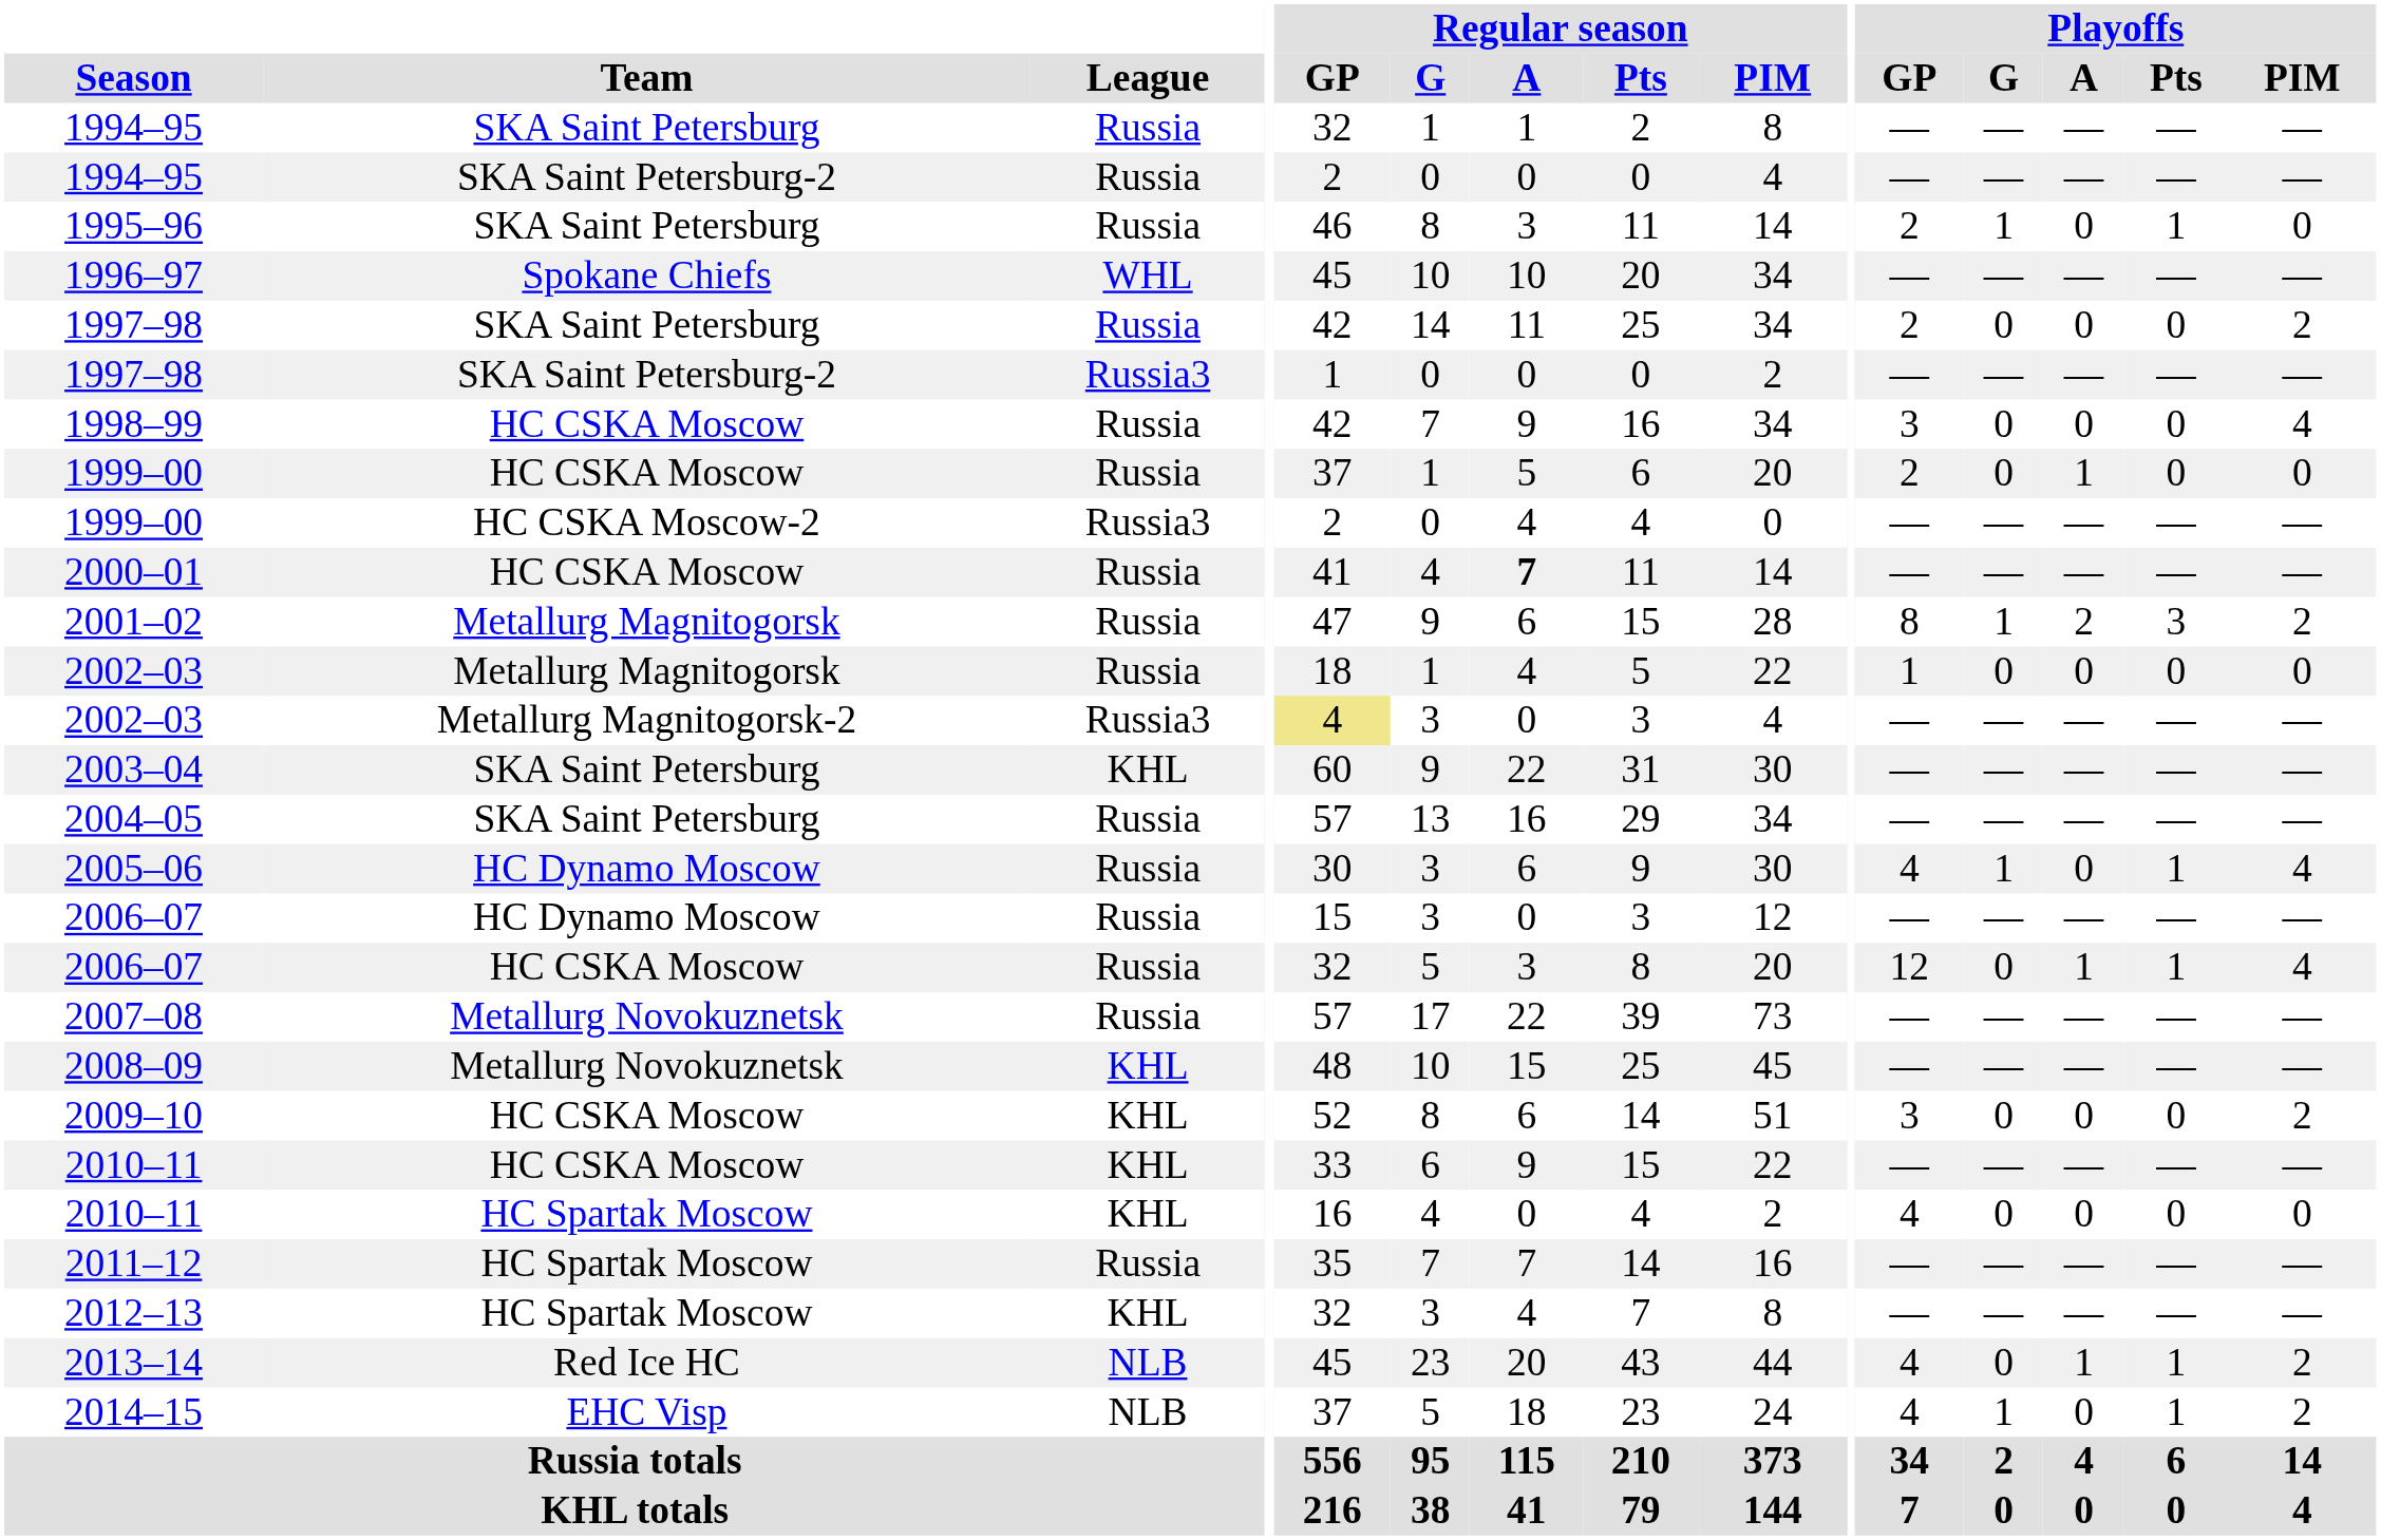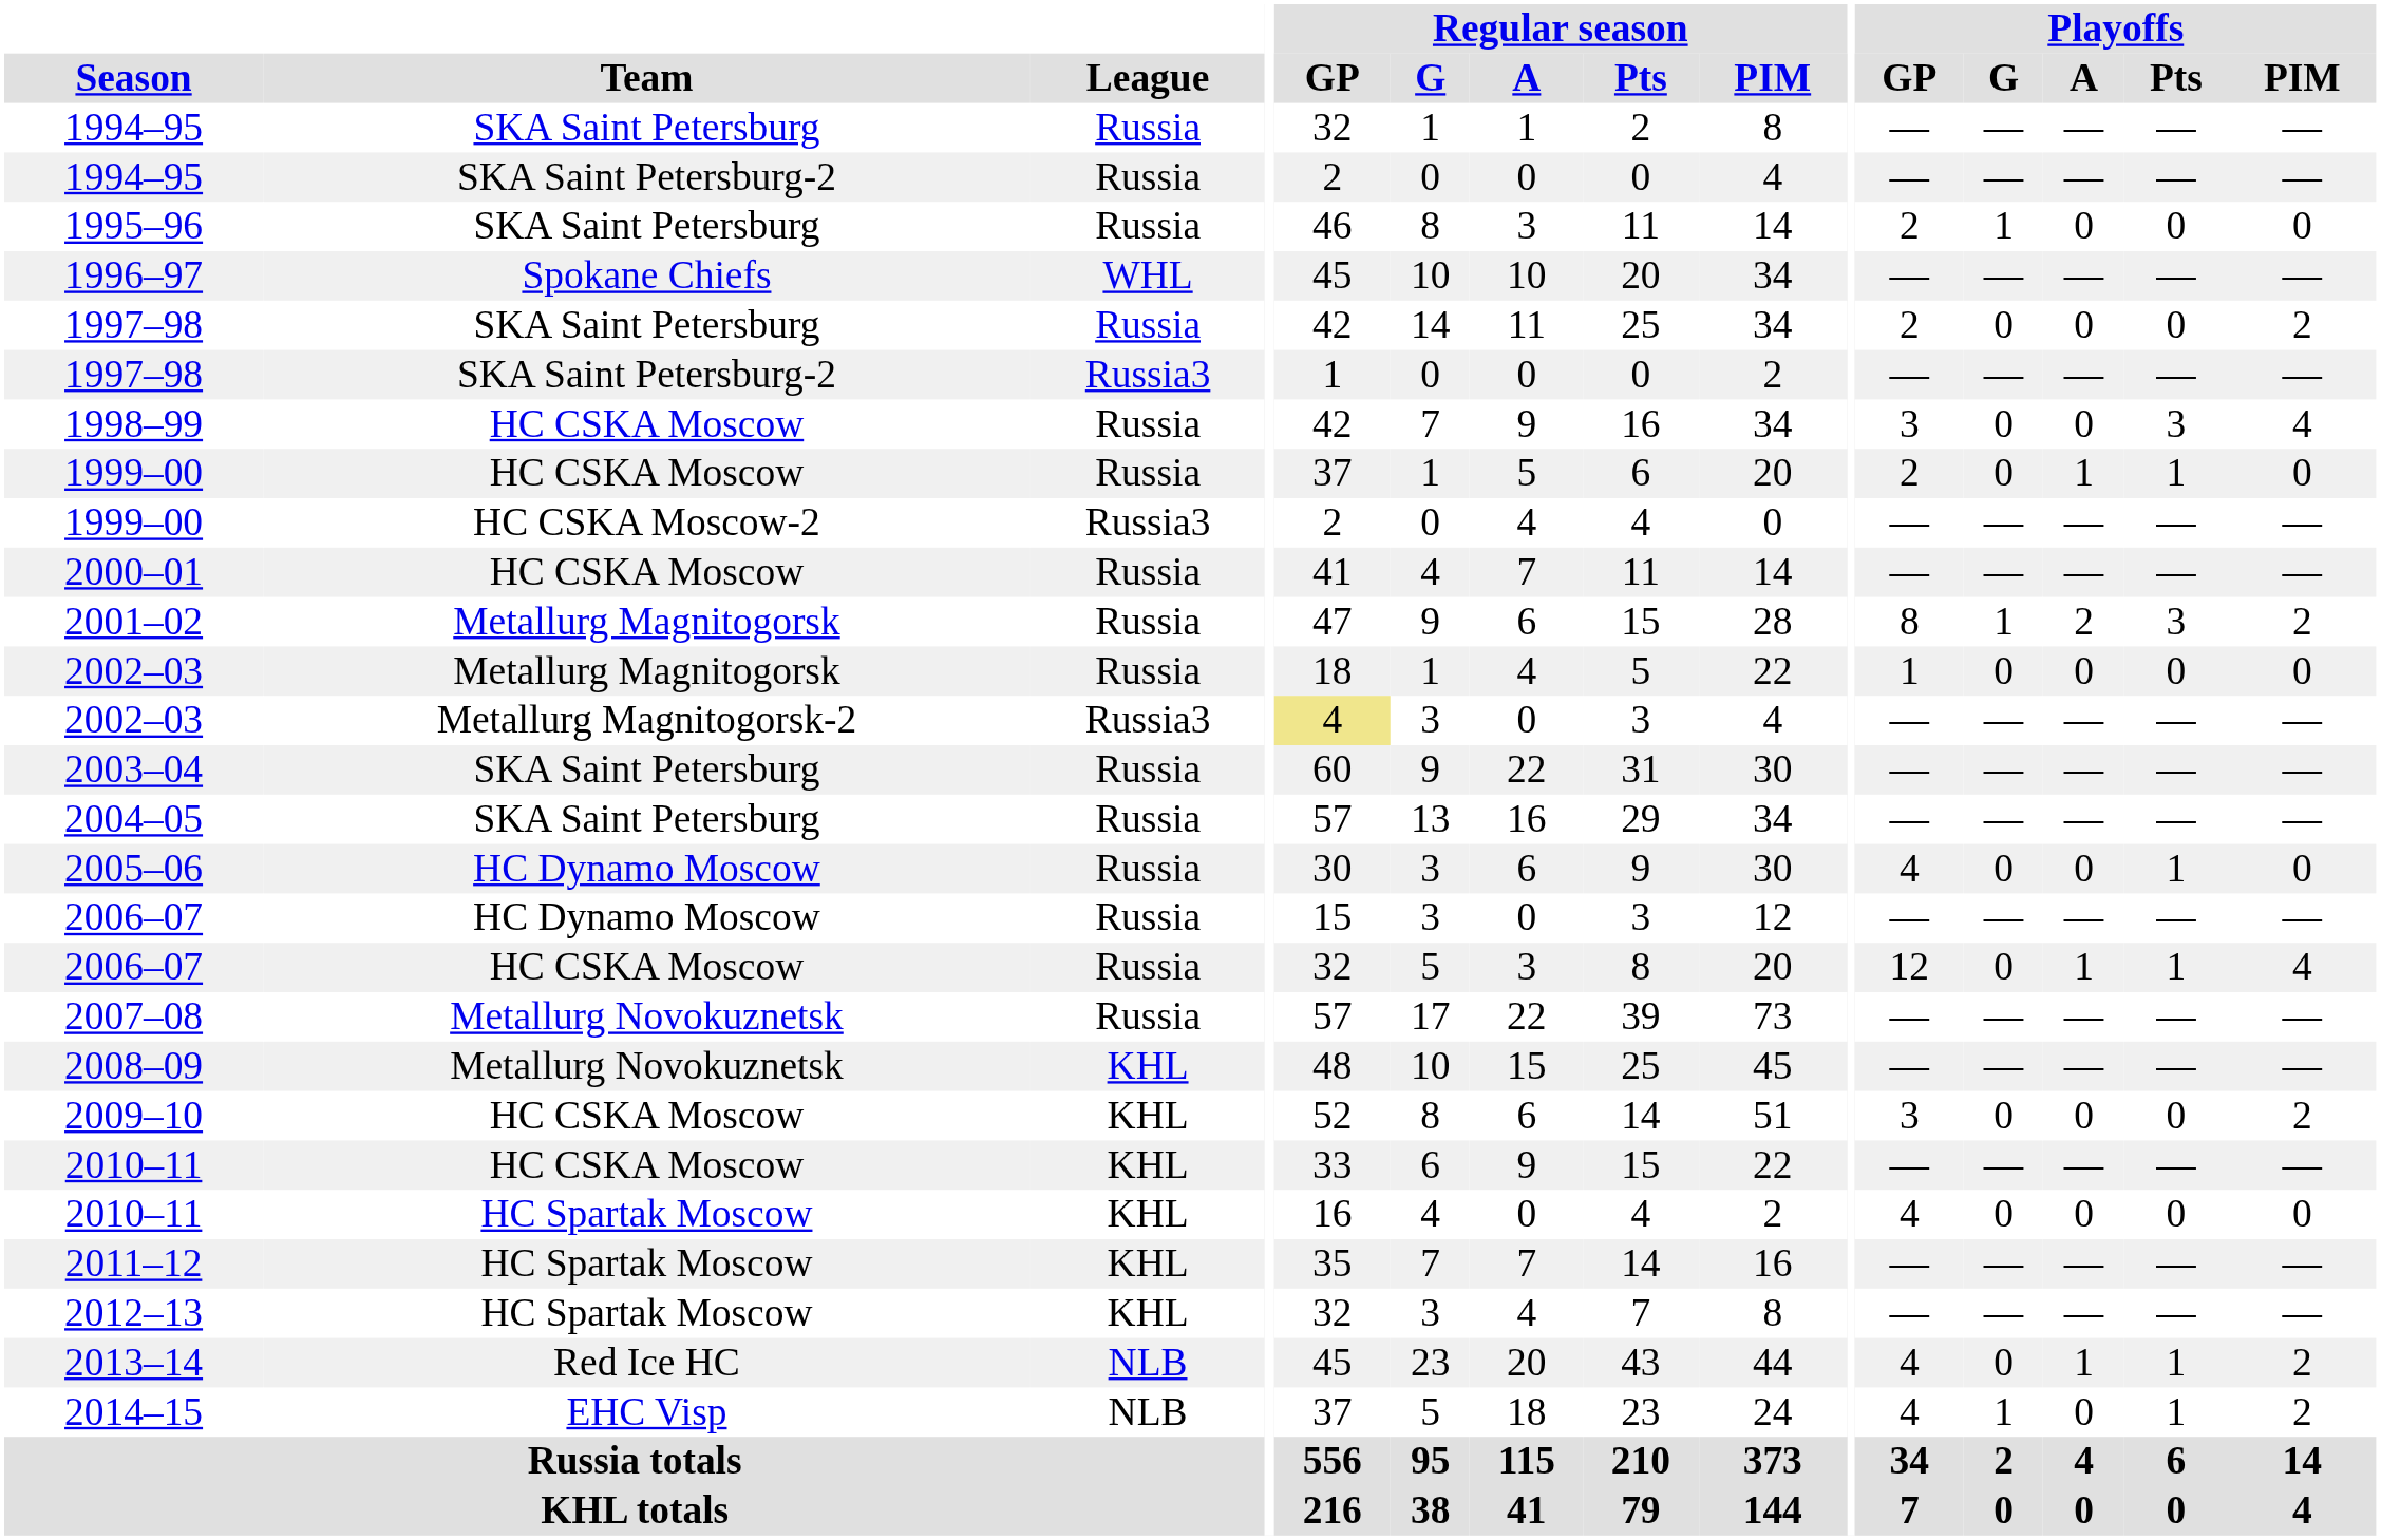 <table border="0" cellpadding="1" cellspacing="0" style="text-align:center; width:60em">
 <tr bgcolor="#e0e0e0">
 <th colspan="3" bgcolor="#ffffff"></th>
 <th rowspan="99" bgcolor="#ffffff"></th>
 <th colspan="5"><a href='#'>Regular season</a></th>
 <th rowspan="99" bgcolor="#ffffff"></th>
 <th colspan="5"><a href='#'>Playoffs</a></th>
 </tr>
 <tr bgcolor="#e0e0e0">
 <th><a href='#'>Season</a></th>
 <th>Team</th>
 <th>League</th>
 <th>GP</th>
 <th><a href='#'>G</a></th>
 <th><a href='#'>A</a></th>
 <th><a href='#'>Pts</a></th>
 <th><a href='#'>PIM</a></th>
 <th>GP</th>
 <th>G</th>
 <th>A</th>
 <th>Pts</th>
 <th>PIM</th>
 </tr>
 <tr>
 <td><a href='#'>1994–95</a></td>
 <td><a href='#'>SKA Saint Petersburg</a></td>
 <td><a href='#'>Russia</a></td>
 <td>32</td>
 <td>1</td>
 <td>1</td>
 <td>2</td>
 <td>8</td>
 <td>—</td>
 <td>—</td>
 <td>—</td>
 <td>—</td>
 <td>—</td>
 </tr>
 <tr bgcolor="#f0f0f0">
 <td><a href='#'>1994–95</a></td>
 <td>SKA Saint Petersburg-2</td>
 <td>Russia</td>
 <td>2</td>
 <td>0</td>
 <td>0</td>
 <td>0</td>
 <td>4</td>
 <td>—</td>
 <td>—</td>
 <td>—</td>
 <td>—</td>
 <td>—</td>
 </tr>
 <tr>
 <td><a href='#'>1995–96</a></td>
 <td>SKA Saint Petersburg</td>
 <td>Russia</td>
 <td>46</td>
 <td>8</td>
 <td>3</td>
 <td>11</td>
 <td>14</td>
 <td>2</td>
 <td>1</td>
 <td>0</td>
-<td>1</td>
+<td>0</td>
 <td>0</td>
 </tr>
 <tr bgcolor="#f0f0f0">
 <td><a href='#'>1996–97</a></td>
 <td><a href='#'>Spokane Chiefs</a></td>
 <td><a href='#'>WHL</a></td>
 <td>45</td>
 <td>10</td>
 <td>10</td>
 <td>20</td>
 <td>34</td>
 <td>—</td>
 <td>—</td>
 <td>—</td>
 <td>—</td>
 <td>—</td>
 </tr>
 <tr>
 <td><a href='#'>1997–98</a></td>
 <td>SKA Saint Petersburg</td>
 <td><a href='#'>Russia</a></td>
 <td>42</td>
 <td>14</td>
 <td>11</td>
 <td>25</td>
 <td>34</td>
 <td>2</td>
 <td>0</td>
 <td>0</td>
 <td>0</td>
 <td>2</td>
 </tr>
 <tr bgcolor="#f0f0f0">
 <td><a href='#'>1997–98</a></td>
 <td>SKA Saint Petersburg-2</td>
 <td><a href='#'>Russia3</a></td>
 <td>1</td>
 <td>0</td>
 <td>0</td>
 <td>0</td>
 <td>2</td>
 <td>—</td>
 <td>—</td>
 <td>—</td>
 <td>—</td>
 <td>—</td>
 </tr>
 <tr>
 <td><a href='#'>1998–99</a></td>
 <td><a href='#'>HC CSKA Moscow</a></td>
 <td>Russia</td>
 <td>42</td>
 <td>7</td>
 <td>9</td>
 <td>16</td>
 <td>34</td>
 <td>3</td>
 <td>0</td>
 <td>0</td>
-<td>0</td>
+<td>3</td>
 <td>4</td>
 </tr>
 <tr bgcolor="#f0f0f0">
 <td><a href='#'>1999–00</a></td>
 <td>HC CSKA Moscow</td>
 <td>Russia</td>
 <td>37</td>
 <td>1</td>
 <td>5</td>
 <td>6</td>
 <td>20</td>
 <td>2</td>
 <td>0</td>
 <td>1</td>
-<td>0</td>
+<td>1</td>
 <td>0</td>
 </tr>
 <tr>
 <td><a href='#'>1999–00</a></td>
 <td>HC CSKA Moscow-2</td>
 <td>Russia3</td>
 <td>2</td>
 <td>0</td>
 <td>4</td>
 <td>4</td>
 <td>0</td>
 <td>—</td>
 <td>—</td>
 <td>—</td>
 <td>—</td>
 <td>—</td>
 </tr>
 <tr bgcolor="#f0f0f0">
 <td><a href='#'>2000–01</a></td>
 <td>HC CSKA Moscow</td>
 <td>Russia</td>
 <td>41</td>
 <td>4</td>
-<td><strong>7</strong></td>
+<td>7</td>
 <td>11</td>
 <td>14</td>
 <td>—</td>
 <td>—</td>
 <td>—</td>
 <td>—</td>
 <td>—</td>
 </tr>
 <tr>
 <td><a href='#'>2001–02</a></td>
 <td><a href='#'>Metallurg Magnitogorsk</a></td>
 <td>Russia</td>
 <td>47</td>
 <td>9</td>
 <td>6</td>
 <td>15</td>
 <td>28</td>
 <td>8</td>
 <td>1</td>
 <td>2</td>
 <td>3</td>
 <td>2</td>
 </tr>
 <tr bgcolor="#f0f0f0">
 <td><a href='#'>2002–03</a></td>
 <td>Metallurg Magnitogorsk</td>
 <td>Russia</td>
 <td>18</td>
 <td>1</td>
 <td>4</td>
 <td>5</td>
 <td>22</td>
 <td>1</td>
 <td>0</td>
 <td>0</td>
 <td>0</td>
 <td>0</td>
 </tr>
 <tr>
 <td><a href='#'>2002–03</a></td>
 <td>Metallurg Magnitogorsk-2</td>
 <td>Russia3</td>
 <td style="background: khaki;">4</td>
 <td>3</td>
 <td>0</td>
 <td>3</td>
 <td>4</td>
 <td>—</td>
 <td>—</td>
 <td>—</td>
 <td>—</td>
 <td>—</td>
 </tr>
 <tr bgcolor="#f0f0f0">
 <td><a href='#'>2003–04</a></td>
 <td>SKA Saint Petersburg</td>
-<td>KHL</td>
+<td>Russia</td>
 <td>60</td>
 <td>9</td>
 <td>22</td>
 <td>31</td>
 <td>30</td>
 <td>—</td>
 <td>—</td>
 <td>—</td>
 <td>—</td>
 <td>—</td>
 </tr>
 <tr>
 <td><a href='#'>2004–05</a></td>
 <td>SKA Saint Petersburg</td>
 <td>Russia</td>
 <td>57</td>
 <td>13</td>
 <td>16</td>
 <td>29</td>
 <td>34</td>
 <td>—</td>
 <td>—</td>
 <td>—</td>
 <td>—</td>
 <td>—</td>
 </tr>
 <tr bgcolor="#f0f0f0">
 <td><a href='#'>2005–06</a></td>
 <td><a href='#'>HC Dynamo Moscow</a></td>
 <td>Russia</td>
 <td>30</td>
 <td>3</td>
 <td>6</td>
 <td>9</td>
 <td>30</td>
 <td>4</td>
+<td>0</td>
+<td>0</td>
 <td>1</td>
 <td>0</td>
-<td>1</td>
-<td>4</td>
 </tr>
 <tr>
 <td><a href='#'>2006–07</a></td>
 <td>HC Dynamo Moscow</td>
 <td>Russia</td>
 <td>15</td>
 <td>3</td>
 <td>0</td>
 <td>3</td>
 <td>12</td>
 <td>—</td>
 <td>—</td>
 <td>—</td>
 <td>—</td>
 <td>—</td>
 </tr>
 <tr bgcolor="#f0f0f0">
 <td><a href='#'>2006–07</a></td>
 <td>HC CSKA Moscow</td>
 <td>Russia</td>
 <td>32</td>
 <td>5</td>
 <td>3</td>
 <td>8</td>
 <td>20</td>
 <td>12</td>
 <td>0</td>
 <td>1</td>
 <td>1</td>
 <td>4</td>
 </tr>
 <tr>
 <td><a href='#'>2007–08</a></td>
 <td><a href='#'>Metallurg Novokuznetsk</a></td>
 <td>Russia</td>
 <td>57</td>
 <td>17</td>
 <td>22</td>
 <td>39</td>
 <td>73</td>
 <td>—</td>
 <td>—</td>
 <td>—</td>
 <td>—</td>
 <td>—</td>
 </tr>
 <tr bgcolor="#f0f0f0">
 <td><a href='#'>2008–09</a></td>
 <td>Metallurg Novokuznetsk</td>
 <td><a href='#'>KHL</a></td>
 <td>48</td>
 <td>10</td>
 <td>15</td>
 <td>25</td>
 <td>45</td>
 <td>—</td>
 <td>—</td>
 <td>—</td>
 <td>—</td>
 <td>—</td>
 </tr>
 <tr>
 <td><a href='#'>2009–10</a></td>
 <td>HC CSKA Moscow</td>
 <td>KHL</td>
 <td>52</td>
 <td>8</td>
 <td>6</td>
 <td>14</td>
 <td>51</td>
 <td>3</td>
 <td>0</td>
 <td>0</td>
 <td>0</td>
 <td>2</td>
 </tr>
 <tr bgcolor="#f0f0f0">
 <td><a href='#'>2010–11</a></td>
 <td>HC CSKA Moscow</td>
 <td>KHL</td>
 <td>33</td>
 <td>6</td>
 <td>9</td>
 <td>15</td>
 <td>22</td>
 <td>—</td>
 <td>—</td>
 <td>—</td>
 <td>—</td>
 <td>—</td>
 </tr>
 <tr>
 <td><a href='#'>2010–11</a></td>
 <td><a href='#'>HC Spartak Moscow</a></td>
 <td>KHL</td>
 <td>16</td>
 <td>4</td>
 <td>0</td>
 <td>4</td>
 <td>2</td>
 <td>4</td>
 <td>0</td>
 <td>0</td>
 <td>0</td>
 <td>0</td>
 </tr>
 <tr bgcolor="#f0f0f0">
 <td><a href='#'>2011–12</a></td>
 <td>HC Spartak Moscow</td>
-<td>Russia</td>
+<td>KHL</td>
 <td>35</td>
 <td>7</td>
 <td>7</td>
 <td>14</td>
 <td>16</td>
 <td>—</td>
 <td>—</td>
 <td>—</td>
 <td>—</td>
 <td>—</td>
 </tr>
 <tr>
 <td><a href='#'>2012–13</a></td>
 <td>HC Spartak Moscow</td>
 <td>KHL</td>
 <td>32</td>
 <td>3</td>
 <td>4</td>
 <td>7</td>
 <td>8</td>
 <td>—</td>
 <td>—</td>
 <td>—</td>
 <td>—</td>
 <td>—</td>
 </tr>
 <tr bgcolor="#f0f0f0">
 <td><a href='#'>2013–14</a></td>
 <td>Red Ice HC</td>
 <td><a href='#'>NLB</a></td>
 <td>45</td>
 <td>23</td>
 <td>20</td>
 <td>43</td>
 <td>44</td>
 <td>4</td>
 <td>0</td>
 <td>1</td>
 <td>1</td>
 <td>2</td>
 </tr>
 <tr>
 <td><a href='#'>2014–15</a></td>
 <td><a href='#'>EHC Visp</a></td>
 <td>NLB</td>
 <td>37</td>
 <td>5</td>
 <td>18</td>
 <td>23</td>
 <td>24</td>
 <td>4</td>
 <td>1</td>
 <td>0</td>
 <td>1</td>
 <td>2</td>
 </tr>
 <tr>
 </tr>
 <tr ALIGN="center" bgcolor="#e0e0e0">
 <th colspan="3">Russia totals</th>
 <th ALIGN="center">556</th>
 <th ALIGN="center">95</th>
 <th ALIGN="center">115</th>
 <th ALIGN="center">210</th>
 <th ALIGN="center">373</th>
 <th ALIGN="center">34</th>
 <th ALIGN="center">2</th>
 <th ALIGN="center">4</th>
 <th ALIGN="center">6</th>
 <th ALIGN="center">14</th>
 </tr>
 <tr>
 </tr>
 <tr ALIGN="center" bgcolor="#e0e0e0">
 <th colspan="3">KHL totals</th>
 <th ALIGN="center">216</th>
 <th ALIGN="center">38</th>
 <th ALIGN="center">41</th>
 <th ALIGN="center">79</th>
 <th ALIGN="center">144</th>
 <th ALIGN="center">7</th>
 <th ALIGN="center">0</th>
 <th ALIGN="center">0</th>
 <th ALIGN="center">0</th>
 <th ALIGN="center">4</th>
 </tr>
 </table>
